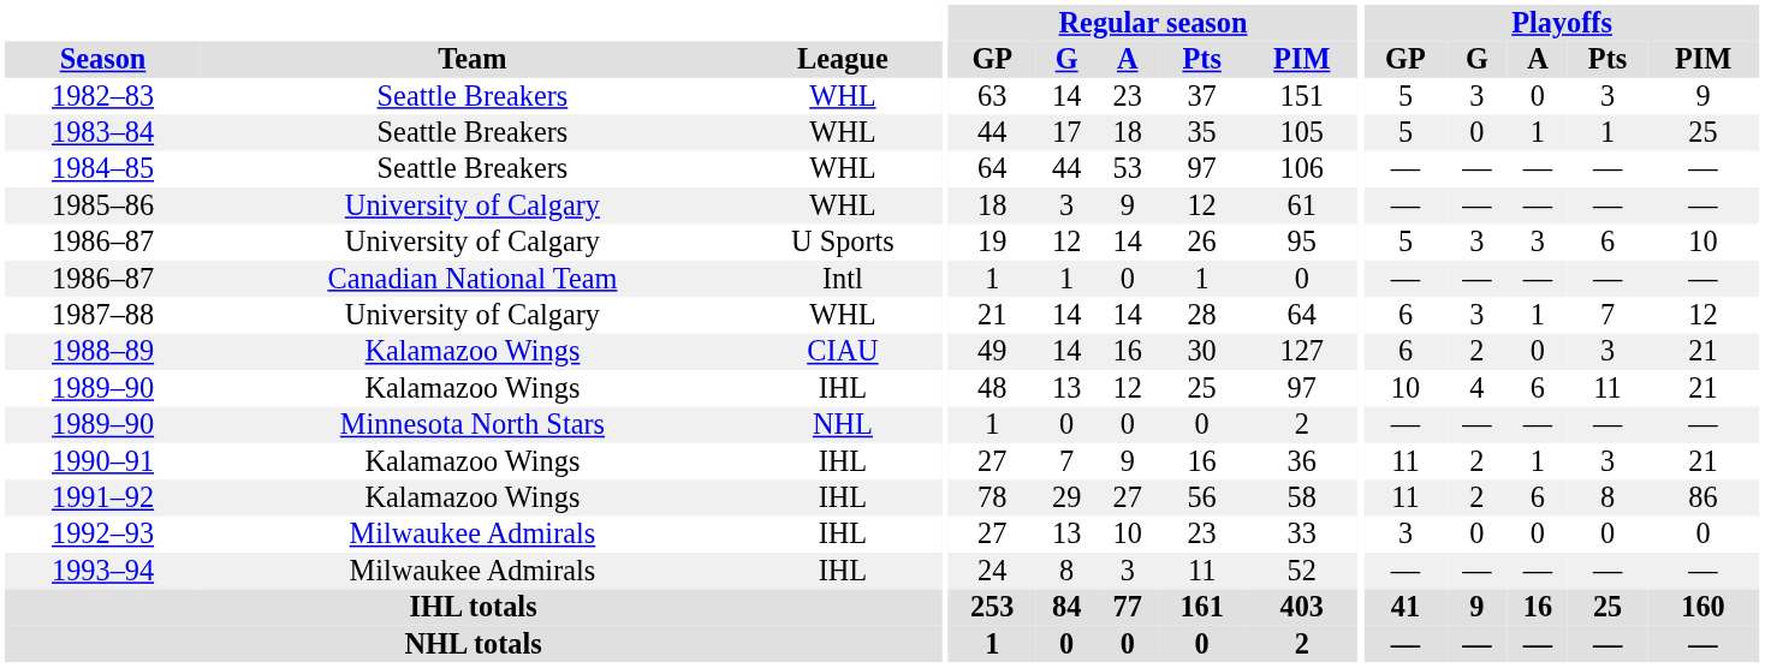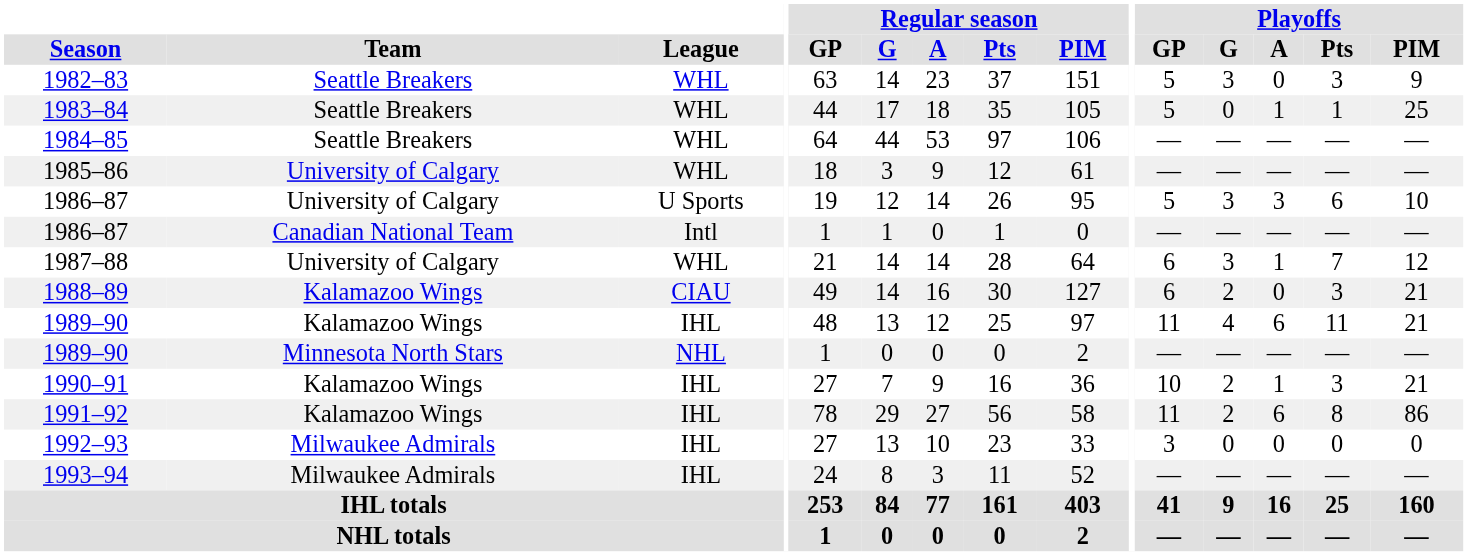 <table border="0" cellpadding="1" cellspacing="0" style="text-align:center; width:60em">
 <tr bgcolor="#e0e0e0">
 <th colspan="3" bgcolor="#ffffff"></th>
 <th rowspan="100" bgcolor="#ffffff"></th>
 <th colspan="5"><a href='#'>Regular season</a></th>
 <th rowspan="100" bgcolor="#ffffff"></th>
 <th colspan="5"><a href='#'>Playoffs</a></th>
 </tr>
 <tr bgcolor="#e0e0e0">
 <th><a href='#'>Season</a></th>
 <th>Team</th>
 <th>League</th>
 <th>GP</th>
 <th><a href='#'>G</a></th>
 <th><a href='#'>A</a></th>
 <th><a href='#'>Pts</a></th>
 <th><a href='#'>PIM</a></th>
 <th>GP</th>
 <th>G</th>
 <th>A</th>
 <th>Pts</th>
 <th>PIM</th>
 </tr>
 <tr>
 <td><a href='#'>1982–83</a></td>
 <td><a href='#'>Seattle Breakers</a></td>
 <td><a href='#'>WHL</a></td>
 <td>63</td>
 <td>14</td>
 <td>23</td>
 <td>37</td>
 <td>151</td>
 <td>5</td>
 <td>3</td>
 <td>0</td>
 <td>3</td>
 <td>9</td>
 </tr>
 <tr bgcolor="#f0f0f0">
 <td><a href='#'>1983–84</a></td>
 <td>Seattle Breakers</td>
 <td>WHL</td>
 <td>44</td>
 <td>17</td>
 <td>18</td>
 <td>35</td>
 <td>105</td>
 <td>5</td>
 <td>0</td>
 <td>1</td>
 <td>1</td>
 <td>25</td>
 </tr>
 <tr>
 <td><a href='#'>1984–85</a></td>
 <td>Seattle Breakers</td>
 <td>WHL</td>
 <td>64</td>
 <td>44</td>
 <td>53</td>
 <td>97</td>
 <td>106</td>
 <td>—</td>
 <td>—</td>
 <td>—</td>
 <td>—</td>
 <td>—</td>
 </tr>
 <tr bgcolor="#f0f0f0">
 <td>1985–86</td>
 <td><a href='#'>University of Calgary</a></td>
 <td>WHL</td>
 <td>18</td>
 <td>3</td>
 <td>9</td>
 <td>12</td>
 <td>61</td>
 <td>—</td>
 <td>—</td>
 <td>—</td>
 <td>—</td>
 <td>—</td>
 </tr>
 <tr>
 <td>1986–87</td>
 <td>University of Calgary</td>
 <td>U Sports</td>
 <td>19</td>
 <td>12</td>
 <td>14</td>
 <td>26</td>
 <td>95</td>
 <td>5</td>
 <td>3</td>
 <td>3</td>
 <td>6</td>
 <td>10</td>
 </tr>
 <tr bgcolor="#f0f0f0">
 <td>1986–87</td>
 <td><a href='#'>Canadian National Team</a></td>
 <td>Intl</td>
 <td>1</td>
 <td>1</td>
 <td>0</td>
 <td>1</td>
 <td>0</td>
 <td>—</td>
 <td>—</td>
 <td>—</td>
 <td>—</td>
 <td>—</td>
 </tr>
 <tr>
 <td>1987–88</td>
 <td>University of Calgary</td>
 <td>WHL</td>
 <td>21</td>
 <td>14</td>
 <td>14</td>
 <td>28</td>
 <td>64</td>
 <td>6</td>
 <td>3</td>
 <td>1</td>
 <td>7</td>
 <td>12</td>
 </tr>
 <tr bgcolor="#f0f0f0">
 <td><a href='#'>1988–89</a></td>
 <td><a href='#'>Kalamazoo Wings</a></td>
 <td><a href='#'>CIAU</a></td>
 <td>49</td>
 <td>14</td>
 <td>16</td>
 <td>30</td>
 <td>127</td>
 <td>6</td>
 <td>2</td>
 <td>0</td>
 <td>3</td>
 <td>21</td>
 </tr>
 <tr>
 <td><a href='#'>1989–90</a></td>
 <td>Kalamazoo Wings</td>
 <td>IHL</td>
 <td>48</td>
 <td>13</td>
 <td>12</td>
 <td>25</td>
 <td>97</td>
-<td>10</td>
+<td>11</td>
 <td>4</td>
 <td>6</td>
 <td>11</td>
 <td>21</td>
 </tr>
 <tr bgcolor="#f0f0f0">
 <td><a href='#'>1989–90</a></td>
 <td><a href='#'>Minnesota North Stars</a></td>
 <td><a href='#'>NHL</a></td>
 <td>1</td>
 <td>0</td>
 <td>0</td>
 <td>0</td>
 <td>2</td>
 <td>—</td>
 <td>—</td>
 <td>—</td>
 <td>—</td>
 <td>—</td>
 </tr>
 <tr>
 <td><a href='#'>1990–91</a></td>
 <td>Kalamazoo Wings</td>
 <td>IHL</td>
 <td>27</td>
 <td>7</td>
 <td>9</td>
 <td>16</td>
 <td>36</td>
-<td>11</td>
+<td>10</td>
 <td>2</td>
 <td>1</td>
 <td>3</td>
 <td>21</td>
 </tr>
 <tr bgcolor="#f0f0f0">
 <td><a href='#'>1991–92</a></td>
 <td>Kalamazoo Wings</td>
 <td>IHL</td>
 <td>78</td>
 <td>29</td>
 <td>27</td>
 <td>56</td>
 <td>58</td>
 <td>11</td>
 <td>2</td>
 <td>6</td>
 <td>8</td>
 <td>86</td>
 </tr>
 <tr>
 <td><a href='#'>1992–93</a></td>
 <td><a href='#'>Milwaukee Admirals</a></td>
 <td>IHL</td>
 <td>27</td>
 <td>13</td>
 <td>10</td>
 <td>23</td>
 <td>33</td>
 <td>3</td>
 <td>0</td>
 <td>0</td>
 <td>0</td>
 <td>0</td>
 </tr>
 <tr bgcolor="#f0f0f0">
 <td><a href='#'>1993–94</a></td>
 <td>Milwaukee Admirals</td>
 <td>IHL</td>
 <td>24</td>
 <td>8</td>
 <td>3</td>
 <td>11</td>
 <td>52</td>
 <td>—</td>
 <td>—</td>
 <td>—</td>
 <td>—</td>
 <td>—</td>
 </tr>
 <tr bgcolor="#e0e0e0">
 <th colspan="3">IHL totals</th>
 <th>253</th>
 <th>84</th>
 <th>77</th>
 <th>161</th>
 <th>403</th>
 <th>41</th>
 <th>9</th>
 <th>16</th>
 <th>25</th>
 <th>160</th>
 </tr>
 <tr bgcolor="#e0e0e0">
 <th colspan="3">NHL totals</th>
 <th>1</th>
 <th>0</th>
 <th>0</th>
 <th>0</th>
 <th>2</th>
 <th>—</th>
 <th>—</th>
 <th>—</th>
 <th>—</th>
 <th>—</th>
 </tr>
 </table>
